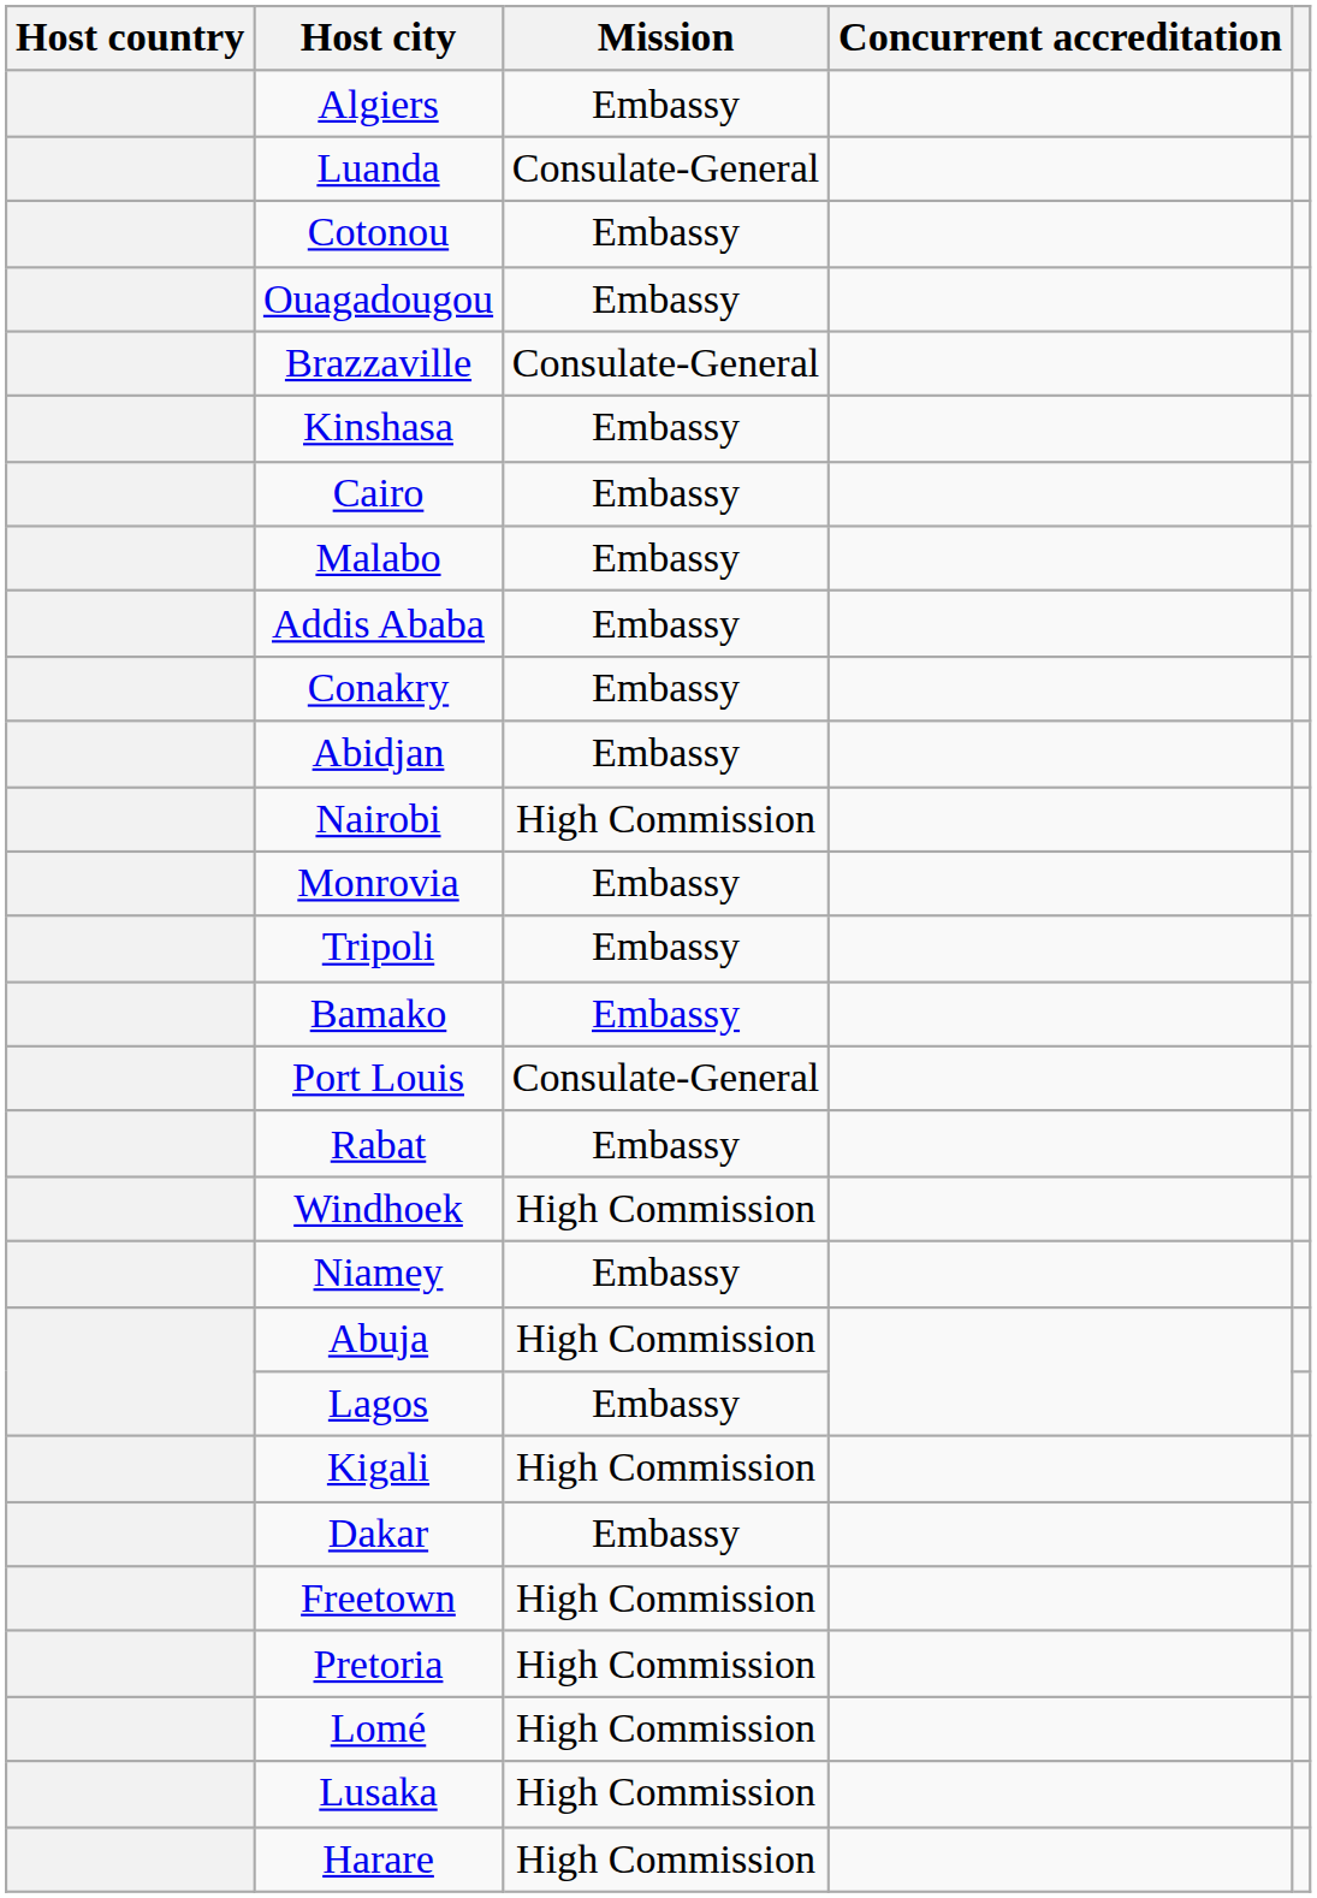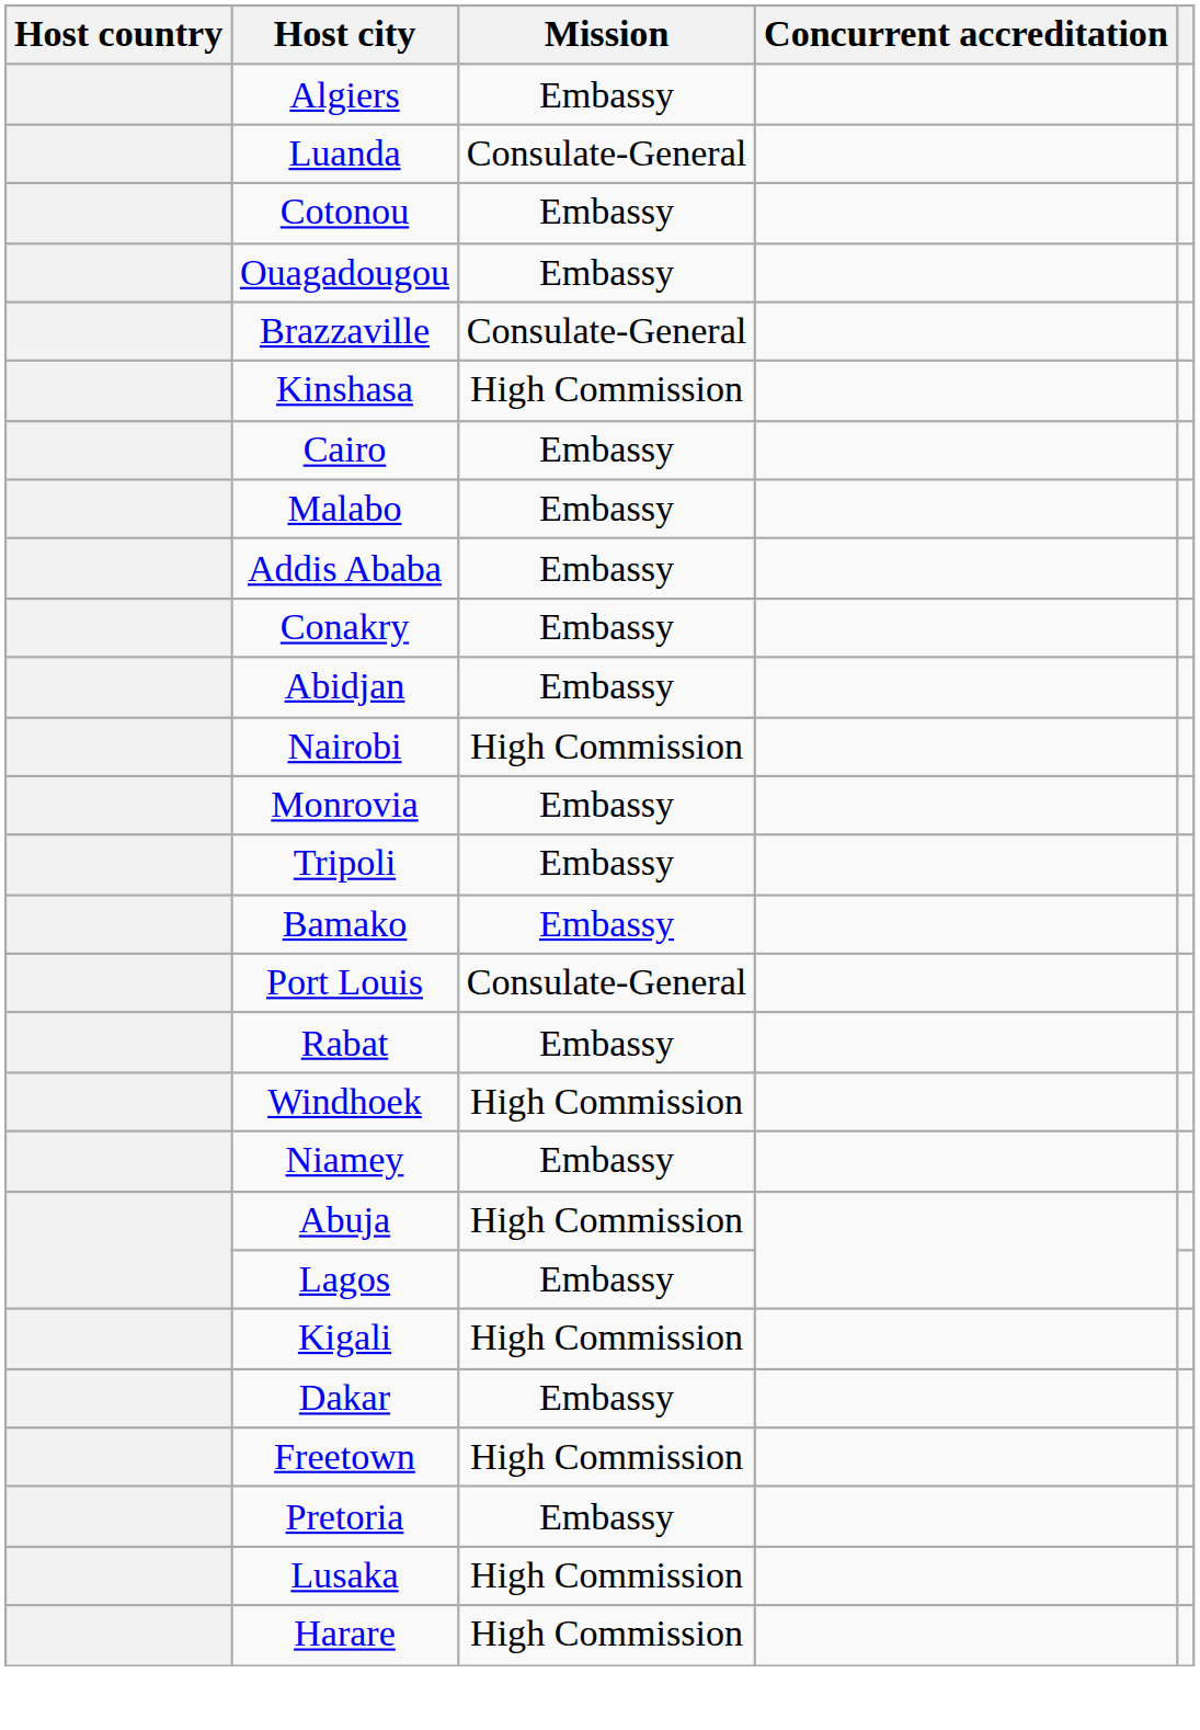 <table class="wikitable plainrowheaders" style="text-align:center">
 <tr>
 <th scope="col">Host country</th>
 <th scope="col">Host city</th>
 <th scope="col">Mission</th>
 <th scope="col">Concurrent accreditation</th>
 <th scope="col"></th>
 </tr>
 <tr>
 <th scope="row"></th>
 <td><a href='#'>Algiers</a></td>
 <td>Embassy</td>
 <td></td>
 <td></td>
 </tr>
 <tr>
 <th scope="row"></th>
 <td><a href='#'>Luanda</a></td>
 <td>Consulate-General</td>
 <td></td>
 <td></td>
 </tr>
 <tr>
 <th scope="row"></th>
 <td><a href='#'>Cotonou</a></td>
 <td>Embassy</td>
 <td></td>
 <td></td>
 </tr>
 <tr>
 <th scope="row"></th>
 <td><a href='#'>Ouagadougou</a></td>
 <td>Embassy</td>
 <td></td>
 <td></td>
 </tr>
 <tr>
 <th scope="row"></th>
 <td><a href='#'>Brazzaville</a></td>
 <td>Consulate-General</td>
 <td></td>
 <td></td>
 </tr>
 <tr>
 <th scope="row"></th>
 <td><a href='#'>Kinshasa</a></td>
-<td>Embassy</td>
+<td>High Commission</td>
 <td></td>
 <td></td>
 </tr>
 <tr>
 <th scope="row"></th>
 <td><a href='#'>Cairo</a></td>
 <td>Embassy</td>
 <td></td>
 <td></td>
 </tr>
 <tr>
 <th scope="row"></th>
 <td><a href='#'>Malabo</a></td>
 <td>Embassy</td>
 <td></td>
 <td></td>
 </tr>
 <tr>
 <th scope="row"></th>
 <td><a href='#'>Addis Ababa</a></td>
 <td>Embassy</td>
 <td></td>
 <td></td>
 </tr>
 <tr>
 <th scope="row"></th>
 <td><a href='#'>Conakry</a></td>
 <td>Embassy</td>
 <td></td>
 <td></td>
 </tr>
 <tr>
 <th scope="row"></th>
 <td><a href='#'>Abidjan</a></td>
 <td>Embassy</td>
 <td></td>
 <td></td>
 </tr>
 <tr>
 <th scope="row"></th>
 <td><a href='#'>Nairobi</a></td>
 <td>High Commission</td>
 <td></td>
 <td></td>
 </tr>
 <tr>
 <th scope="row"></th>
 <td><a href='#'>Monrovia</a></td>
 <td>Embassy</td>
 <td></td>
 <td></td>
 </tr>
 <tr>
 <th scope="row"></th>
 <td><a href='#'>Tripoli</a></td>
 <td>Embassy</td>
 <td></td>
 <td></td>
 </tr>
 <tr>
 <th scope="row"></th>
 <td><a href='#'>Bamako</a></td>
 <td><a href='#'>Embassy</a></td>
 <td></td>
 <td></td>
 </tr>
 <tr>
 <th scope="row"></th>
 <td><a href='#'>Port Louis</a></td>
 <td>Consulate-General</td>
 <td></td>
 <td></td>
 </tr>
 <tr>
 <th scope="row"></th>
 <td><a href='#'>Rabat</a></td>
 <td>Embassy</td>
 <td></td>
 <td></td>
 </tr>
 <tr>
 <th scope="row"></th>
 <td><a href='#'>Windhoek</a></td>
 <td>High Commission</td>
 <td></td>
 <td></td>
 </tr>
 <tr>
 <th scope="row"></th>
 <td><a href='#'>Niamey</a></td>
 <td>Embassy</td>
 <td></td>
 <td></td>
 </tr>
 <tr>
 <th scope="row" rowspan="2"></th>
 <td><a href='#'>Abuja</a></td>
 <td>High Commission</td>
 <td rowspan="2"></td>
 <td></td>
 </tr>
 <tr>
 <td><a href='#'>Lagos</a></td>
 <td>Embassy</td>
 <td></td>
 </tr>
 <tr>
 <th scope="row"></th>
 <td><a href='#'>Kigali</a></td>
 <td>High Commission</td>
 <td></td>
 <td></td>
 </tr>
 <tr>
 <th scope="row"></th>
 <td><a href='#'>Dakar</a></td>
 <td>Embassy</td>
 <td></td>
 <td></td>
 </tr>
 <tr>
 <th scope="row"></th>
 <td><a href='#'>Freetown</a></td>
 <td>High Commission</td>
 <td></td>
 <td></td>
 </tr>
 <tr>
 <th scope="row"></th>
 <td><a href='#'>Pretoria</a></td>
-<td>High Commission</td>
-<td></td>
-<td></td>
-</tr>
-<tr>
-<th scope="row"></th>
-<td><a href='#'>Lomé</a></td>
-<td>High Commission</td>
+<td>Embassy</td>
 <td></td>
 <td></td>
 </tr>
 <tr>
 <th scope="row"></th>
 <td><a href='#'>Lusaka</a></td>
 <td>High Commission</td>
 <td></td>
 <td></td>
 </tr>
 <tr>
 <th scope="row"></th>
 <td><a href='#'>Harare</a></td>
 <td>High Commission</td>
 <td></td>
 <td></td>
 </tr>
 </table>
